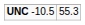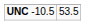 <table class="wikitable">
 <tr align="center">
 </tr>
 <tr align="center">
 <td><strong>UNC</strong> -10.5</td>
-<td>55.3</td>
+<td>53.5</td>
 </tr>
 </table>
